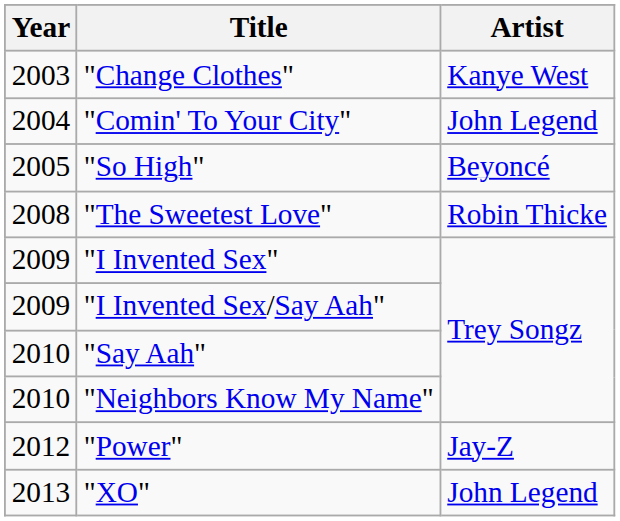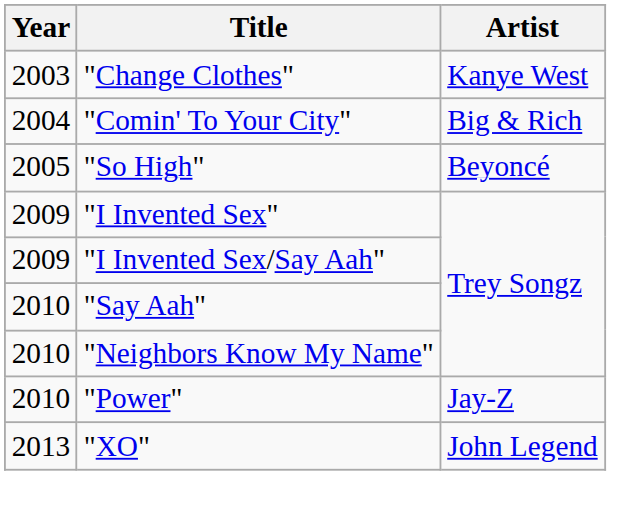 <table class="wikitable">
 <tr>
 <th>Year</th>
 <th>Title</th>
 <th>Artist</th>
 </tr>
 <tr>
 <td>2003</td>
 <td>"<a href='#'>Change Clothes</a>"</td>
 <td><a href='#'>Kanye West</a></td>
 </tr>
 <tr>
 <td>2004</td>
 <td>"<a href='#'>Comin' To Your City</a>"</td>
-<td><a href='#'>John Legend</a></td>
+<td><a href='#'>Big & Rich</a></td>
 </tr>
 <tr>
 <td>2005</td>
 <td>"<a href='#'>So High</a>"</td>
 <td><a href='#'>Beyoncé</a></td>
-</tr>
-<tr>
-<td>2008</td>
-<td>"<a href='#'>The Sweetest Love</a>"</td>
-<td><a href='#'>Robin Thicke</a></td>
 </tr>
 <tr>
 <td>2009</td>
 <td>"<a href='#'>I Invented Sex</a>"</td>
 <td rowspan="4"><a href='#'>Trey Songz</a></td>
 </tr>
 <tr>
 <td>2009</td>
 <td>"<a href='#'>I Invented Sex</a>/<a href='#'>Say Aah</a>"</td>
 </tr>
 <tr>
 <td>2010</td>
 <td>"<a href='#'>Say Aah</a>"</td>
 </tr>
 <tr>
 <td>2010</td>
 <td>"<a href='#'>Neighbors Know My Name</a>"</td>
 </tr>
 <tr>
-<td>2012</td>
+<td>2010</td>
 <td>"<a href='#'>Power</a>"</td>
 <td><a href='#'>Jay-Z</a></td>
 </tr>
 <tr>
 <td>2013</td>
 <td>"<a href='#'>XO</a>"</td>
 <td><a href='#'>John Legend</a></td>
 </tr>
 </table>
